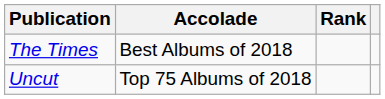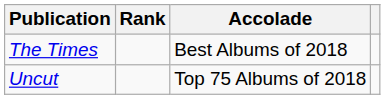 <table class="sortable wikitable">
 <tr>
 <th>Publication</th>
+<th>Rank</th>
 <th>Accolade</th>
-<th>Rank</th>
 <th class="unsortable"></th>
 </tr>
 <tr>
 <td><em><a href='#'>The Times</a></em></td>
+<td></td>
 <td>Best Albums of 2018</td>
-<td></td>
 <td></td>
 </tr>
 <tr>
 <td><em><a href='#'>Uncut</a></em></td>
+<td></td>
 <td>Top 75 Albums of 2018</td>
-<td></td>
 <td></td>
 </tr>
 </table>
